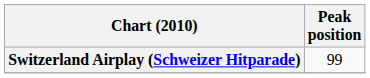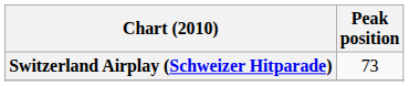 <table class="wikitable sortable plainrowheaders" style="text-align:center">
 <tr>
 <th>Chart (2010)</th>
 <th>Peak<br>position</th>
 </tr>
 <tr>
 <th scope="row">Switzerland Airplay (<a href='#'>Schweizer Hitparade</a>)</th>
-<td>99</td>
+<td>73</td>
 </tr>
 <tr>
 </tr>
 <tr>
 </tr>
 </table>
